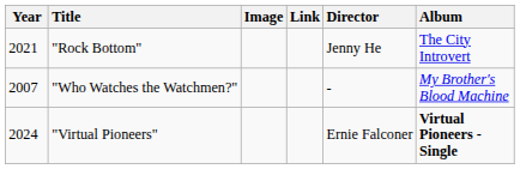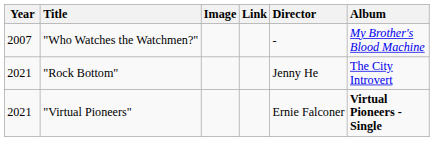 <table class="wikitable">
 <tr>
 <th style="vertical-align:top; text-align:center; width:40px;">Year</th>
 <th style="text-align:left; vertical-align:top;">Title</th>
 <th style="text-align:left; vertical-align:top;">Image</th>
 <th style="text-align:left; vertical-align:top;">Link</th>
 <th style="text-align:left; vertical-align:top;">Director</th>
 <th style="vertical-align:top; text-align:left; width:100px;">Album</th>
 </tr>
 <tr>
+<td>2007</td>
+<td>"Who Watches the Watchmen?"</td>
+<td></td>
+<td></td>
+<td>-</td>
+<td><em><a href='#'>My Brother's Blood Machine</a></em></td>
+</tr>
+<tr>
 <td>2021</td>
 <td>"Rock Bottom"</td>
 <td></td>
 <td></td>
 <td>Jenny He</td>
 <td><a href='#'>The City Introvert</a></td>
 </tr>
 <tr>
-<td>2007</td>
-<td>"Who Watches the Watchmen?"</td>
-<td></td>
-<td></td>
-<td>-</td>
-<td><em><a href='#'>My Brother's Blood Machine</a></em></td>
-</tr>
-<tr>
-<td>2024</td>
+<td>2021</td>
 <td>"Virtual Pioneers"</td>
 <td></td>
 <td></td>
 <td>Ernie Falconer</td>
 <td><strong>Virtual Pioneers - Single</strong></td>
 </tr>
 </table>
